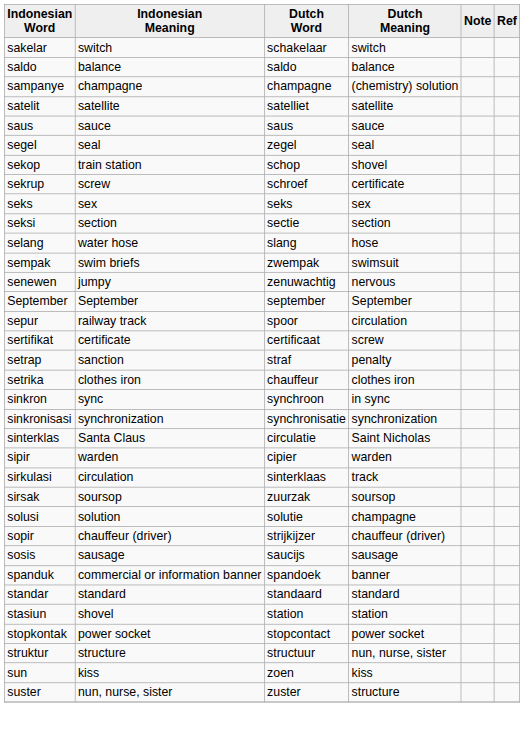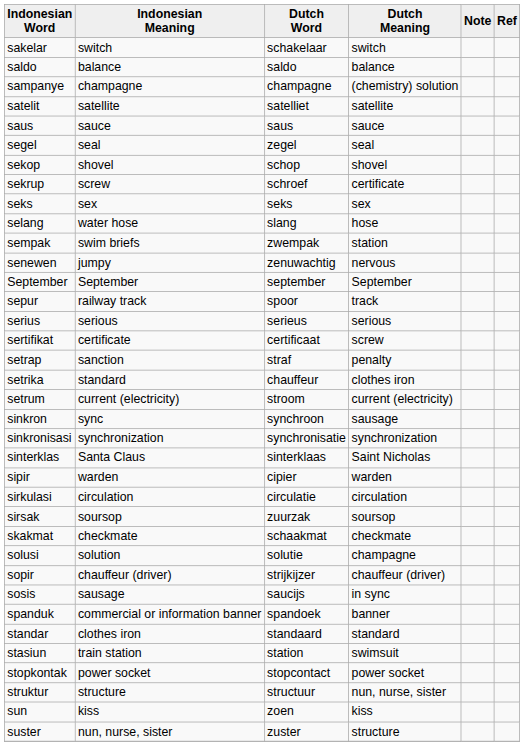 <table class="wikitable">
 <tr>
 <th style="background:#efefef;">Indonesian <br>Word</th>
 <th style="background:#efefef;">Indonesian <br>Meaning</th>
 <th style="background:#efefef;">Dutch <br>Word</th>
 <th style="background:#efefef;">Dutch <br>Meaning</th>
 <th style="background:#efefef;">Note</th>
 <th style="background:#efefef;">Ref</th>
 </tr>
 <tr>
 <td>sakelar</td>
 <td>switch</td>
 <td>schakelaar</td>
 <td>switch</td>
 <td></td>
 <td></td>
 </tr>
 <tr>
 <td>saldo</td>
 <td>balance</td>
 <td>saldo</td>
 <td>balance</td>
 <td></td>
 <td></td>
 </tr>
 <tr>
 <td>sampanye</td>
 <td>champagne</td>
 <td>champagne</td>
 <td>(chemistry) solution</td>
 <td></td>
 <td></td>
 </tr>
 <tr>
 <td>satelit</td>
 <td>satellite</td>
 <td>satelliet</td>
 <td>satellite</td>
 <td></td>
 <td></td>
 </tr>
 <tr>
 <td>saus</td>
 <td>sauce</td>
 <td>saus</td>
 <td>sauce</td>
 <td></td>
 <td></td>
 </tr>
 <tr>
 <td>segel</td>
 <td>seal</td>
 <td>zegel</td>
 <td>seal</td>
 <td></td>
 <td></td>
 </tr>
 <tr>
 <td>sekop</td>
-<td>train station</td>
+<td>shovel</td>
 <td>schop</td>
 <td>shovel</td>
 <td></td>
 <td></td>
 </tr>
 <tr>
 <td>sekrup</td>
 <td>screw</td>
 <td>schroef</td>
 <td>certificate</td>
 <td></td>
 <td></td>
 </tr>
 <tr>
 <td>seks</td>
 <td>sex</td>
 <td>seks</td>
 <td>sex</td>
 <td></td>
 <td></td>
 </tr>
 <tr>
-<td>seksi</td>
-<td>section</td>
-<td>sectie</td>
-<td>section</td>
-<td></td>
-<td></td>
-</tr>
-<tr>
 <td>selang</td>
 <td>water hose</td>
 <td>slang</td>
 <td>hose</td>
 <td></td>
 <td></td>
 </tr>
 <tr>
 <td>sempak</td>
 <td>swim briefs</td>
 <td>zwempak</td>
-<td>swimsuit</td>
+<td>station</td>
 <td></td>
 <td></td>
 </tr>
 <tr>
 <td>senewen</td>
 <td>jumpy</td>
 <td>zenuwachtig</td>
 <td>nervous</td>
 <td></td>
 <td></td>
 </tr>
 <tr>
 <td>September</td>
 <td>September</td>
 <td>september</td>
 <td>September</td>
 <td></td>
 <td></td>
 </tr>
 <tr>
 <td>sepur</td>
 <td>railway track</td>
 <td>spoor</td>
-<td>circulation</td>
+<td>track</td>
+<td></td>
+<td></td>
+</tr>
+<tr>
+<td>serius</td>
+<td>serious</td>
+<td>serieus</td>
+<td>serious</td>
 <td></td>
 <td></td>
 </tr>
 <tr>
 <td>sertifikat</td>
 <td>certificate</td>
 <td>certificaat</td>
 <td>screw</td>
 <td></td>
 <td></td>
 </tr>
 <tr>
 <td>setrap</td>
 <td>sanction</td>
 <td>straf</td>
 <td>penalty</td>
 <td></td>
 <td></td>
 </tr>
 <tr>
 <td>setrika</td>
-<td>clothes iron</td>
+<td>standard</td>
 <td>chauffeur</td>
 <td>clothes iron</td>
+<td></td>
+<td></td>
+</tr>
+<tr>
+<td>setrum</td>
+<td>current (electricity)</td>
+<td>stroom</td>
+<td>current (electricity)</td>
 <td></td>
 <td></td>
 </tr>
 <tr>
 <td>sinkron</td>
 <td>sync</td>
 <td>synchroon</td>
-<td>in sync</td>
+<td>sausage</td>
 <td></td>
 <td></td>
 </tr>
 <tr>
 <td>sinkronisasi</td>
 <td>synchronization</td>
 <td>synchronisatie</td>
 <td>synchronization</td>
 <td></td>
 <td></td>
 </tr>
 <tr>
 <td>sinterklas</td>
 <td>Santa Claus</td>
-<td>circulatie</td>
+<td>sinterklaas</td>
 <td>Saint Nicholas</td>
 <td></td>
 <td></td>
 </tr>
 <tr>
 <td>sipir</td>
 <td>warden</td>
 <td>cipier</td>
 <td>warden</td>
 <td></td>
 <td></td>
 </tr>
 <tr>
 <td>sirkulasi</td>
 <td>circulation</td>
-<td>sinterklaas</td>
-<td>track</td>
+<td>circulatie</td>
+<td>circulation</td>
 <td></td>
 <td></td>
 </tr>
 <tr>
 <td>sirsak</td>
 <td>soursop</td>
 <td>zuurzak</td>
 <td>soursop</td>
+<td></td>
+<td></td>
+</tr>
+<tr>
+<td>skakmat</td>
+<td>checkmate</td>
+<td>schaakmat</td>
+<td>checkmate</td>
 <td></td>
 <td></td>
 </tr>
 <tr>
 <td>solusi</td>
 <td>solution</td>
 <td>solutie</td>
 <td>champagne</td>
 <td></td>
 <td></td>
 </tr>
 <tr>
 <td>sopir</td>
 <td>chauffeur (driver)</td>
 <td>strijkijzer</td>
 <td>chauffeur (driver)</td>
 <td></td>
 <td></td>
 </tr>
 <tr>
 <td>sosis</td>
 <td>sausage</td>
 <td>saucijs</td>
-<td>sausage</td>
+<td>in sync</td>
 <td></td>
 <td></td>
 </tr>
 <tr>
 <td>spanduk</td>
 <td>commercial or information banner</td>
 <td>spandoek</td>
 <td>banner</td>
 <td></td>
 <td></td>
 </tr>
 <tr>
 <td>standar</td>
-<td>standard</td>
+<td>clothes iron</td>
 <td>standaard</td>
 <td>standard</td>
 <td></td>
 <td></td>
 </tr>
 <tr>
 <td>stasiun</td>
-<td>shovel</td>
+<td>train station</td>
 <td>station</td>
-<td>station</td>
+<td>swimsuit</td>
 <td></td>
 <td></td>
 </tr>
 <tr>
 <td>stopkontak</td>
 <td>power socket</td>
 <td>stopcontact</td>
 <td>power socket</td>
 <td></td>
 <td></td>
 </tr>
 <tr>
 <td>struktur</td>
 <td>structure</td>
 <td>structuur</td>
 <td>nun, nurse, sister</td>
 <td></td>
 <td></td>
 </tr>
 <tr>
 <td>sun</td>
 <td>kiss</td>
 <td>zoen</td>
 <td>kiss</td>
 <td></td>
 <td></td>
 </tr>
 <tr>
 <td>suster</td>
 <td>nun, nurse, sister</td>
 <td>zuster</td>
 <td>structure</td>
 <td></td>
 <td></td>
 </tr>
 <tr>
 </tr>
 </table>
